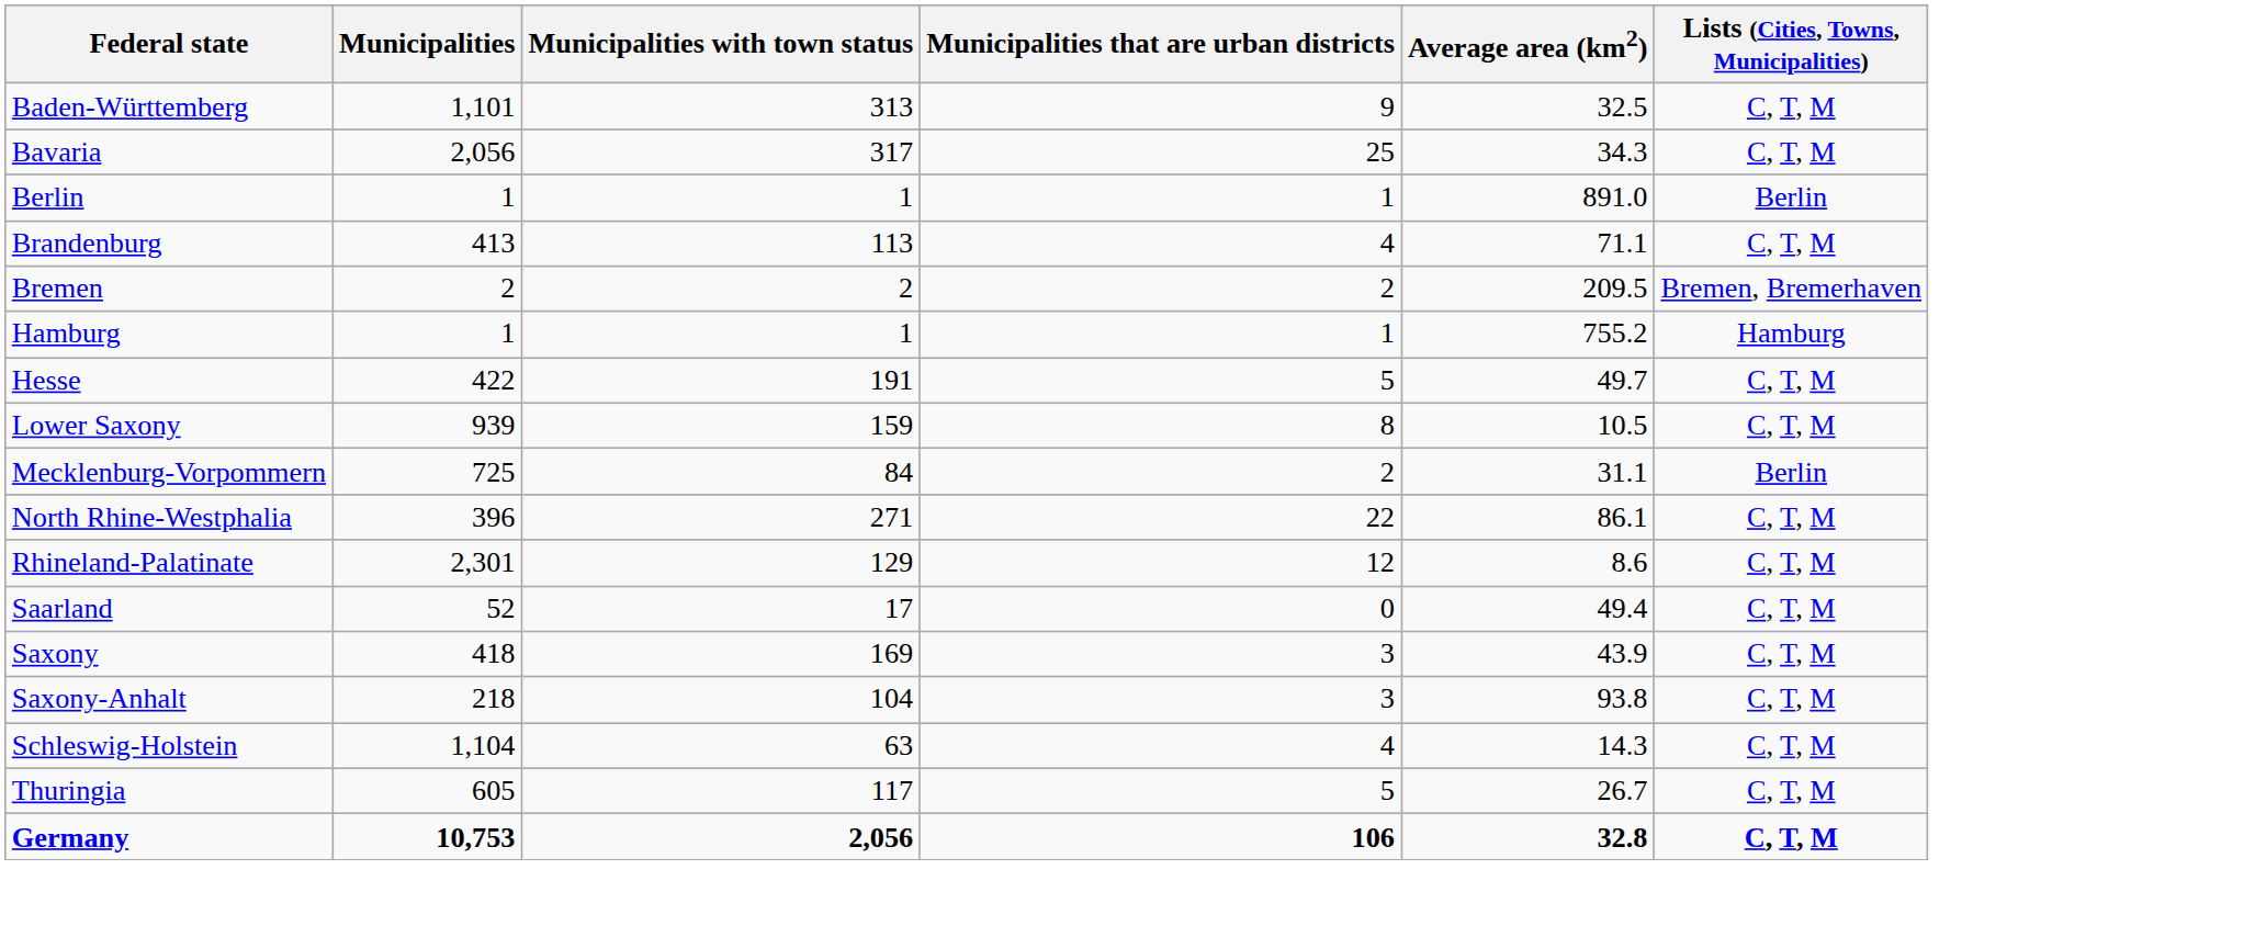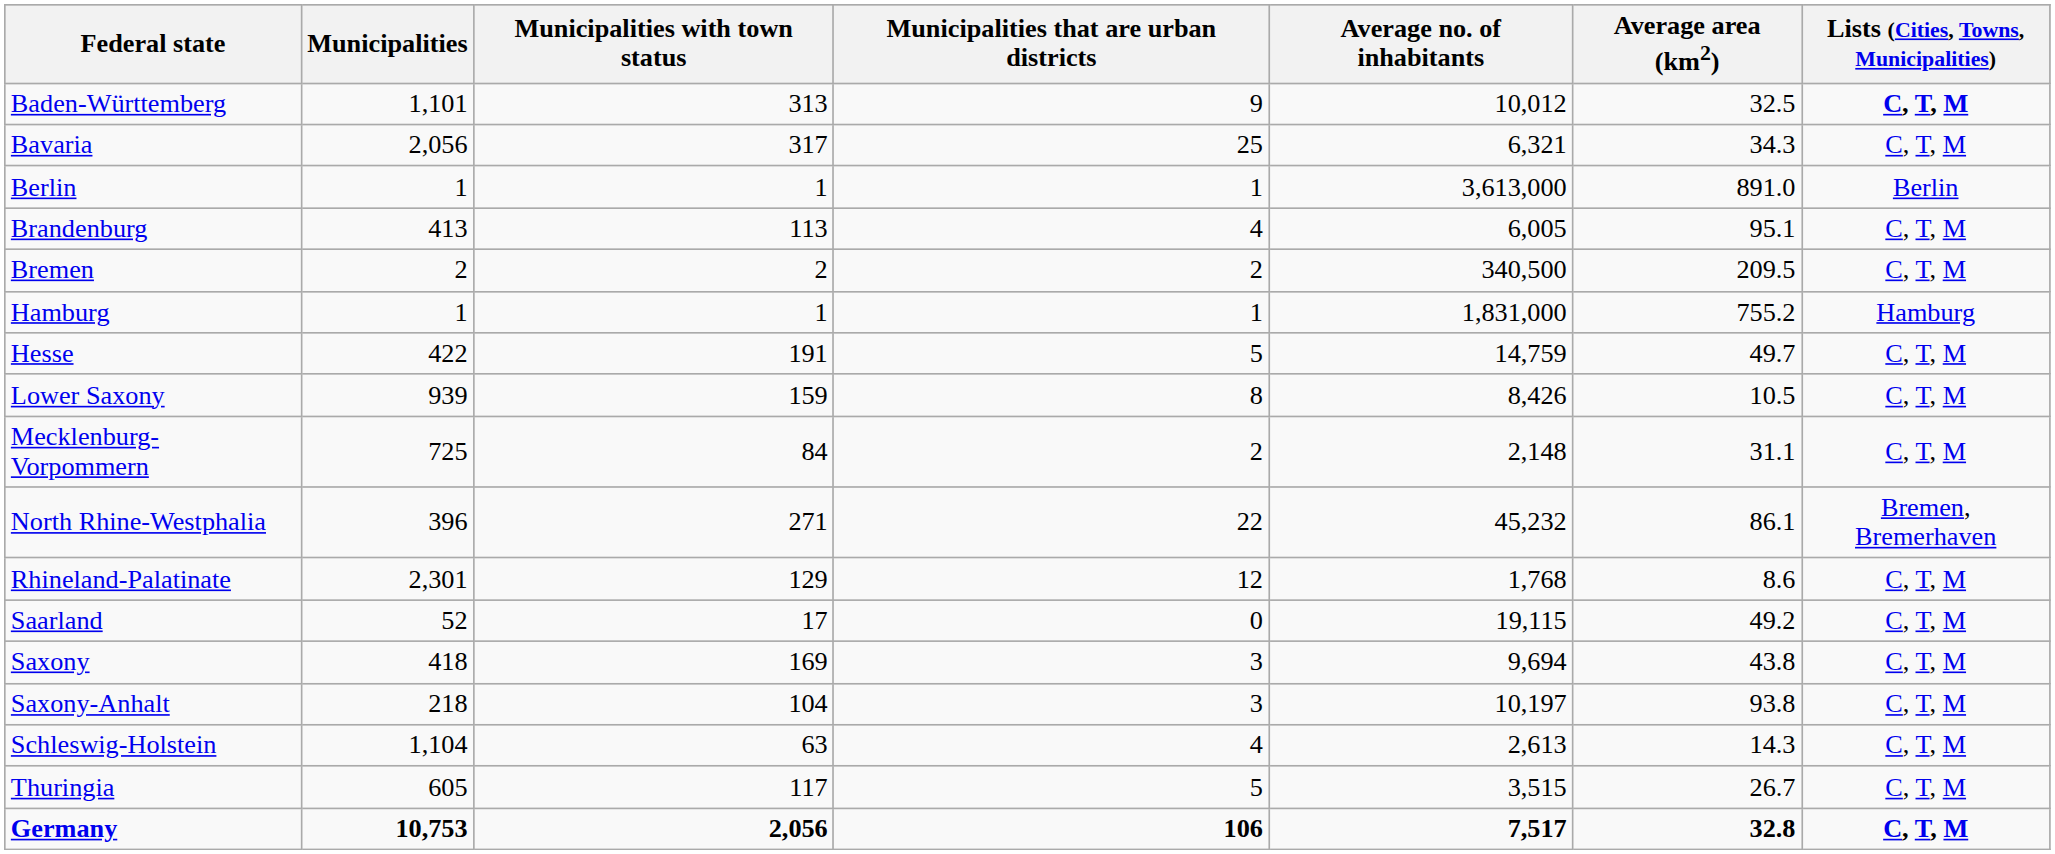 <table class="wikitable sortable">
 <tr bgcolor="#e0e0e0">
 <th>Federal state</th>
 <th>Municipalities</th>
 <th>Municipalities with town status</th>
 <th>Municipalities that are urban districts</th>
+<th>Average no. of inhabitants</th>
 <th>Average area (km<sup>2</sup>)</th>
 <th>Lists <small>(<a href='#'>Cities</a>, <a href='#'>Towns</a>, <br> <a href='#'>Municipalities</a>)</small></th>
 </tr>
 <tr>
 <td><a href='#'>Baden-Württemberg</a></td>
 <td align="right">1,101</td>
 <td align="right">313</td>
 <td align="right">9</td>
+<td align="right">10,012</td>
 <td align="right">32.5</td>
-<td align="center"><a href='#'>C</a>, <a href='#'>T</a>, <a href='#'>M</a></td>
+<td align="center"><strong><a href='#'>C</a>, <a href='#'>T</a>, <a href='#'>M</a></strong></td>
 </tr>
 <tr>
 <td><a href='#'>Bavaria</a></td>
 <td align="right">2,056</td>
 <td align="right">317</td>
 <td align="right">25</td>
+<td align="right">6,321</td>
 <td align="right">34.3</td>
 <td align="center"><a href='#'>C</a>, <a href='#'>T</a>, <a href='#'>M</a></td>
 </tr>
 <tr>
 <td><a href='#'>Berlin</a></td>
 <td align="right">1</td>
 <td align="right">1</td>
 <td align="right">1</td>
+<td align="right">3,613,000</td>
 <td align="right">891.0</td>
 <td align="center"><a href='#'>Berlin</a></td>
 </tr>
 <tr>
 <td><a href='#'>Brandenburg</a></td>
 <td align="right">413</td>
 <td align="right">113</td>
 <td align="right">4</td>
-<td align="right">71.1</td>
+<td align="right">6,005</td>
+<td align="right">95.1</td>
 <td align="center"><a href='#'>C</a>, <a href='#'>T</a>, <a href='#'>M</a></td>
 </tr>
 <tr>
 <td><a href='#'>Bremen</a></td>
 <td align="right">2</td>
 <td align="right">2</td>
 <td align="right">2</td>
+<td align="right">340,500</td>
 <td align="right">209.5</td>
-<td align="center"><a href='#'>Bremen</a>, <a href='#'>Bremerhaven</a></td>
+<td align="center"><a href='#'>C</a>, <a href='#'>T</a>, <a href='#'>M</a></td>
 </tr>
 <tr>
 <td><a href='#'>Hamburg</a></td>
 <td align="right">1</td>
 <td align="right">1</td>
 <td align="right">1</td>
+<td align="right">1,831,000</td>
 <td align="right">755.2</td>
 <td align="center"><a href='#'>Hamburg</a></td>
 </tr>
 <tr>
 <td><a href='#'>Hesse</a></td>
 <td align="right">422</td>
 <td align="right">191</td>
 <td align="right">5</td>
+<td align="right">14,759</td>
 <td align="right">49.7</td>
 <td align="center"><a href='#'>C</a>, <a href='#'>T</a>, <a href='#'>M</a></td>
 </tr>
 <tr>
 <td><a href='#'>Lower Saxony</a></td>
 <td align="right">939</td>
 <td align="right">159</td>
 <td align="right">8</td>
+<td align="right">8,426</td>
 <td align="right">10.5</td>
 <td align="center"><a href='#'>C</a>, <a href='#'>T</a>, <a href='#'>M</a></td>
 </tr>
 <tr>
 <td><a href='#'>Mecklenburg-Vorpommern</a></td>
 <td align="right">725</td>
 <td align="right">84</td>
 <td align="right">2</td>
+<td align="right">2,148</td>
 <td align="right">31.1</td>
-<td align="center"><a href='#'>Berlin</a></td>
+<td align="center"><a href='#'>C</a>, <a href='#'>T</a>, <a href='#'>M</a></td>
 </tr>
 <tr>
 <td><a href='#'>North Rhine-Westphalia</a></td>
 <td align="right">396</td>
 <td align="right">271</td>
 <td align="right">22</td>
+<td align="right">45,232</td>
 <td align="right">86.1</td>
-<td align="center"><a href='#'>C</a>, <a href='#'>T</a>, <a href='#'>M</a></td>
+<td align="center"><a href='#'>Bremen</a>, <a href='#'>Bremerhaven</a></td>
 </tr>
 <tr>
 <td><a href='#'>Rhineland-Palatinate</a></td>
 <td align="right">2,301</td>
 <td align="right">129</td>
 <td align="right">12</td>
+<td align="right">1,768</td>
 <td align="right">8.6</td>
 <td align="center"><a href='#'>C</a>, <a href='#'>T</a>, <a href='#'>M</a></td>
 </tr>
 <tr>
 <td><a href='#'>Saarland</a></td>
 <td align="right">52</td>
 <td align="right">17</td>
 <td align="right">0</td>
-<td align="right">49.4</td>
+<td align="right">19,115</td>
+<td align="right">49.2</td>
 <td align="center"><a href='#'>C</a>, <a href='#'>T</a>, <a href='#'>M</a></td>
 </tr>
 <tr>
 <td><a href='#'>Saxony</a></td>
 <td align="right">418</td>
 <td align="right">169</td>
 <td align="right">3</td>
-<td align="right">43.9</td>
+<td align="right">9,694</td>
+<td align="right">43.8</td>
 <td align="center"><a href='#'>C</a>, <a href='#'>T</a>, <a href='#'>M</a></td>
 </tr>
 <tr>
 <td><a href='#'>Saxony-Anhalt</a></td>
 <td align="right">218</td>
 <td align="right">104</td>
 <td align="right">3</td>
+<td align="right">10,197</td>
 <td align="right">93.8</td>
 <td align="center"><a href='#'>C</a>, <a href='#'>T</a>, <a href='#'>M</a></td>
 </tr>
 <tr>
 <td><a href='#'>Schleswig-Holstein</a></td>
 <td align="right">1,104</td>
 <td align="right">63</td>
 <td align="right">4</td>
+<td align="right">2,613</td>
 <td align="right">14.3</td>
 <td align="center"><a href='#'>C</a>, <a href='#'>T</a>, <a href='#'>M</a></td>
 </tr>
 <tr>
 <td><a href='#'>Thuringia</a></td>
 <td align="right">605</td>
 <td align="right">117</td>
 <td align="right">5</td>
+<td align="right">3,515</td>
 <td align="right">26.7</td>
 <td align="center"><a href='#'>C</a>, <a href='#'>T</a>, <a href='#'>M</a></td>
 </tr>
 <tr class="sortbottom">
 <td><strong><a href='#'>Germany</a></strong></td>
 <td align="right"><strong>10,753</strong></td>
 <td align="right"><strong>2,056</strong></td>
 <td align="right"><strong>106</strong></td>
+<td align="right"><strong>7,517</strong></td>
 <td align="right"><strong>32.8</strong></td>
 <td align="center"><strong><a href='#'>C</a>, <a href='#'>T</a>, <a href='#'>M</a></strong></td>
 </tr>
 </table>
